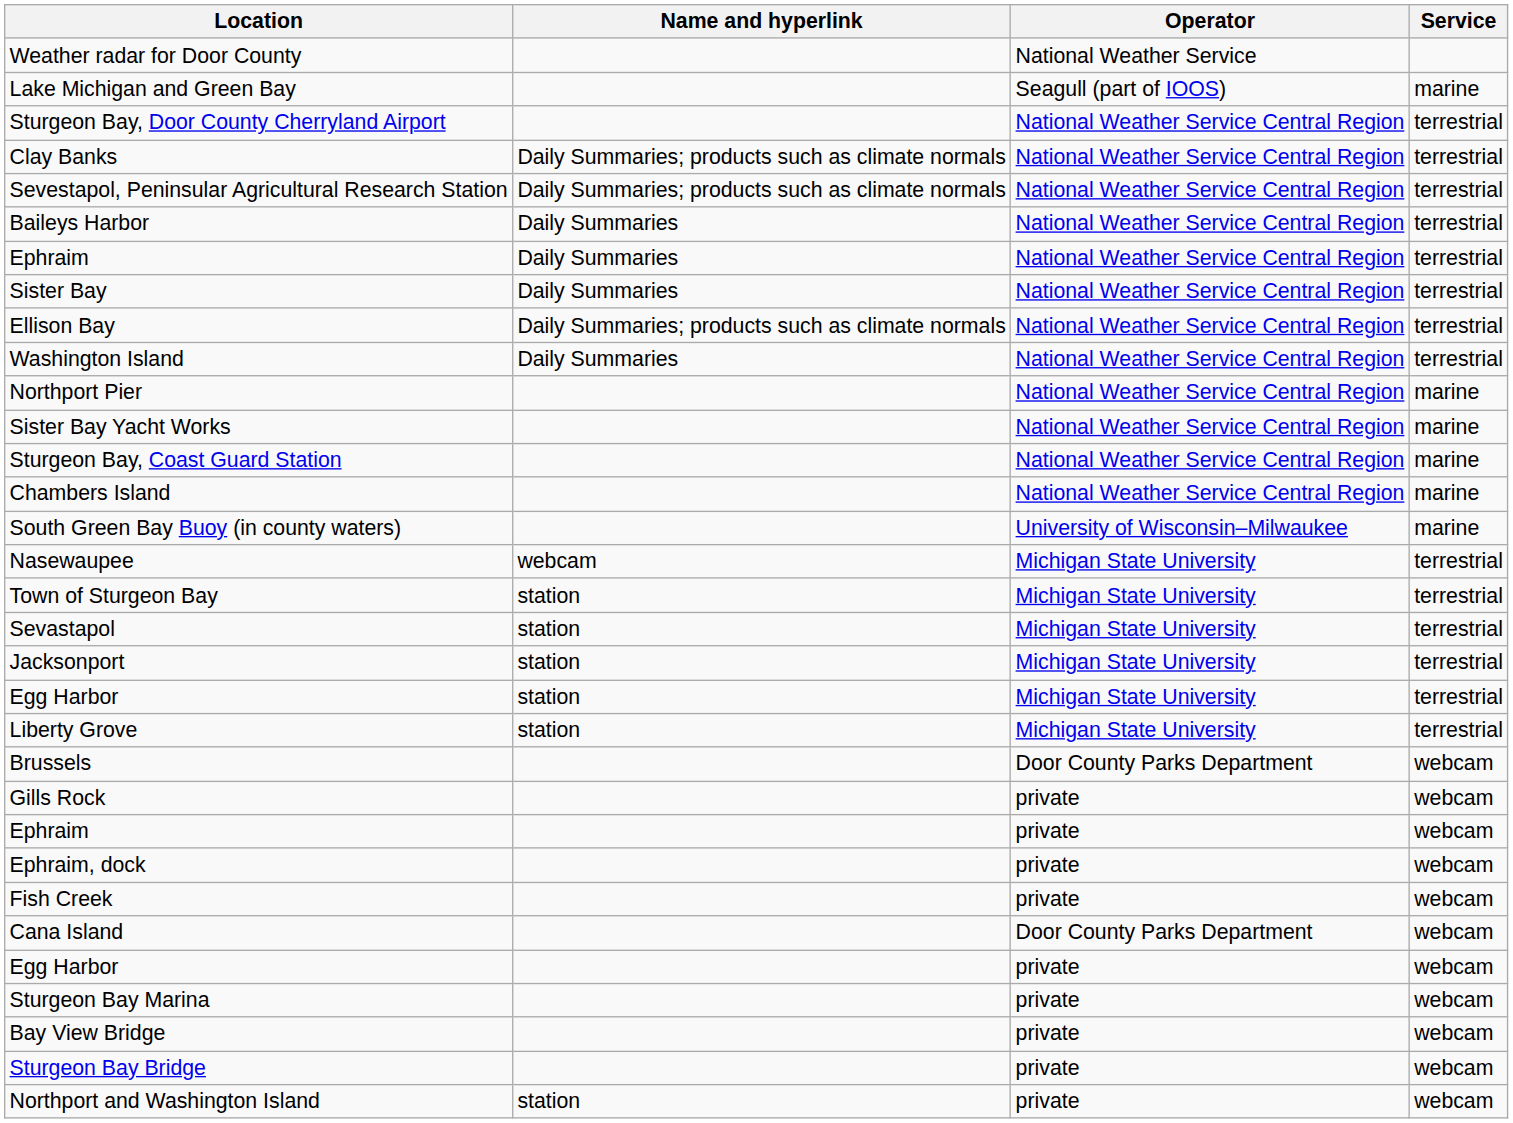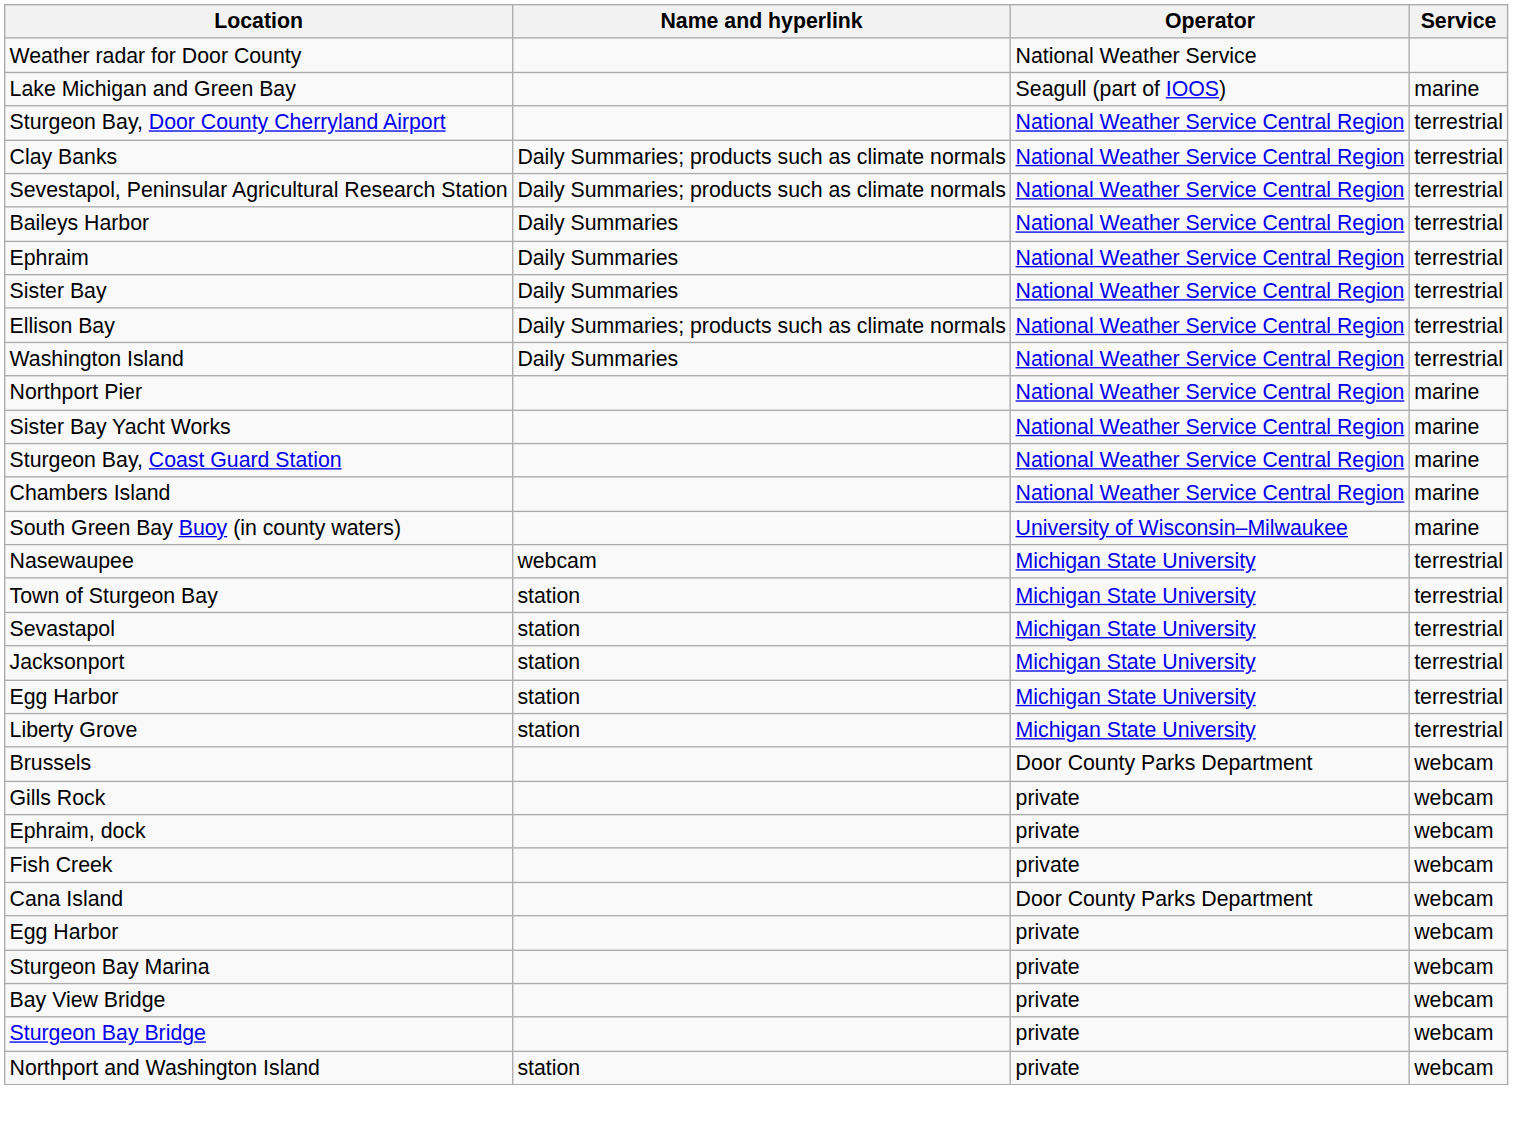 <table class="wikitable collapsible uncollapsed sortable">
 <tr>
 <th>Location</th>
 <th>Name and hyperlink</th>
 <th>Operator</th>
 <th>Service</th>
 </tr>
 <tr>
 <td>Weather radar for Door County</td>
 <td></td>
 <td>National Weather Service</td>
 <td></td>
 </tr>
 <tr>
 <td>Lake Michigan and Green Bay</td>
 <td></td>
 <td>Seagull (part of <a href='#'>IOOS</a>)</td>
 <td>marine</td>
 </tr>
 <tr>
 <td>Sturgeon Bay, <a href='#'>Door County Cherryland Airport</a></td>
 <td></td>
 <td><a href='#'>National Weather Service Central Region</a></td>
 <td>terrestrial</td>
 </tr>
 <tr>
 <td>Clay Banks</td>
 <td> Daily Summaries;  products such as climate normals</td>
 <td><a href='#'>National Weather Service Central Region</a></td>
 <td>terrestrial</td>
 </tr>
 <tr>
 <td>Sevestapol, Peninsular Agricultural Research Station</td>
 <td> Daily Summaries;  products such as climate normals</td>
 <td><a href='#'>National Weather Service Central Region</a></td>
 <td>terrestrial</td>
 </tr>
 <tr>
 <td>Baileys Harbor</td>
 <td> Daily Summaries</td>
 <td><a href='#'>National Weather Service Central Region</a></td>
 <td>terrestrial</td>
 </tr>
 <tr>
 <td>Ephraim</td>
 <td> Daily Summaries</td>
 <td><a href='#'>National Weather Service Central Region</a></td>
 <td>terrestrial</td>
 </tr>
 <tr>
 <td>Sister Bay</td>
 <td> Daily Summaries</td>
 <td><a href='#'>National Weather Service Central Region</a></td>
 <td>terrestrial</td>
 </tr>
 <tr>
 <td>Ellison Bay</td>
 <td> Daily Summaries;  products such as climate normals</td>
 <td><a href='#'>National Weather Service Central Region</a></td>
 <td>terrestrial</td>
 </tr>
 <tr>
 <td>Washington Island</td>
 <td> Daily Summaries</td>
 <td><a href='#'>National Weather Service Central Region</a></td>
 <td>terrestrial</td>
 </tr>
 <tr>
 <td>Northport Pier</td>
 <td></td>
 <td><a href='#'>National Weather Service Central Region</a></td>
 <td>marine</td>
 </tr>
 <tr>
 <td>Sister Bay Yacht Works</td>
 <td></td>
 <td><a href='#'>National Weather Service Central Region</a></td>
 <td>marine</td>
 </tr>
 <tr>
 <td>Sturgeon Bay, <a href='#'>Coast Guard Station</a></td>
 <td></td>
 <td><a href='#'>National Weather Service Central Region</a></td>
 <td>marine</td>
 </tr>
 <tr>
 <td>Chambers Island</td>
 <td></td>
 <td><a href='#'>National Weather Service Central Region</a></td>
 <td>marine</td>
 </tr>
 <tr>
 <td>South Green Bay <a href='#'>Buoy</a> (in county waters)</td>
 <td></td>
 <td><a href='#'>University of Wisconsin–Milwaukee</a></td>
 <td>marine</td>
 </tr>
 <tr>
 <td>Nasewaupee</td>
 <td> webcam</td>
 <td><a href='#'>Michigan State University</a></td>
 <td>terrestrial</td>
 </tr>
 <tr>
 <td>Town of Sturgeon Bay</td>
 <td> station</td>
 <td><a href='#'>Michigan State University</a></td>
 <td>terrestrial</td>
 </tr>
 <tr>
 <td>Sevastapol</td>
 <td> station</td>
 <td><a href='#'>Michigan State University</a></td>
 <td>terrestrial</td>
 </tr>
 <tr>
 <td>Jacksonport</td>
 <td> station</td>
 <td><a href='#'>Michigan State University</a></td>
 <td>terrestrial</td>
 </tr>
 <tr>
 <td>Egg Harbor</td>
 <td> station</td>
 <td><a href='#'>Michigan State University</a></td>
 <td>terrestrial</td>
 </tr>
 <tr>
 <td>Liberty Grove</td>
 <td> station</td>
 <td><a href='#'>Michigan State University</a></td>
 <td>terrestrial</td>
 </tr>
 <tr>
 <td>Brussels</td>
 <td></td>
 <td>Door County Parks Department</td>
 <td>webcam</td>
 </tr>
 <tr>
 <td>Gills Rock</td>
 <td></td>
 <td>private</td>
 <td>webcam</td>
 </tr>
 <tr>
-<td>Ephraim</td>
-<td></td>
-<td>private</td>
-<td>webcam</td>
-</tr>
-<tr>
 <td>Ephraim, dock</td>
 <td></td>
 <td>private</td>
 <td>webcam</td>
 </tr>
 <tr>
 <td>Fish Creek</td>
 <td></td>
 <td>private</td>
 <td>webcam</td>
 </tr>
 <tr>
 <td>Cana Island</td>
 <td></td>
 <td>Door County Parks Department</td>
 <td>webcam</td>
 </tr>
 <tr>
 <td>Egg Harbor</td>
 <td></td>
 <td>private</td>
 <td>webcam</td>
 </tr>
 <tr>
 <td>Sturgeon Bay Marina</td>
 <td></td>
 <td>private</td>
 <td>webcam</td>
 </tr>
 <tr>
 <td>Bay View Bridge</td>
 <td></td>
 <td>private</td>
 <td>webcam</td>
 </tr>
 <tr>
 <td><a href='#'>Sturgeon Bay Bridge</a></td>
 <td> </td>
 <td>private</td>
 <td>webcam</td>
 </tr>
 <tr>
 <td>Northport and Washington Island</td>
 <td> station</td>
 <td>private</td>
 <td>webcam</td>
 </tr>
 </table>
